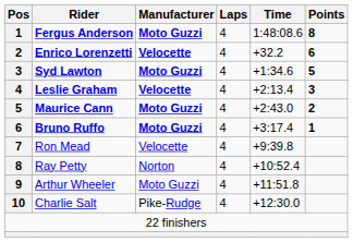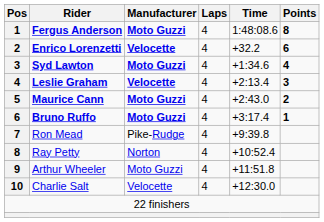 <table class="wikitable" style="font-size: 95%;">
 <tr>
 <th>Pos</th>
 <th>Rider</th>
 <th>Manufacturer</th>
 <th>Laps</th>
 <th>Time</th>
 <th>Points</th>
 </tr>
 <tr>
 <th>1</th>
 <td> <strong><a href='#'>Fergus Anderson</a></strong></td>
 <td><strong><a href='#'>Moto Guzzi</a></strong></td>
 <td>4</td>
 <td>1:48:08.6</td>
 <td><strong>8</strong></td>
 </tr>
 <tr>
 <th>2</th>
 <td> <strong><a href='#'>Enrico Lorenzetti</a></strong></td>
 <td><strong><a href='#'>Velocette</a></strong></td>
 <td>4</td>
 <td>+32.2</td>
 <td><strong>6</strong></td>
 </tr>
 <tr>
 <th>3</th>
 <td> <strong><a href='#'>Syd Lawton</a></strong></td>
 <td><strong><a href='#'>Moto Guzzi</a></strong></td>
 <td>4</td>
 <td>+1:34.6</td>
-<td><strong>5</strong></td>
+<td><strong>4</strong></td>
 </tr>
 <tr>
 <th>4</th>
 <td> <strong><a href='#'>Leslie Graham</a></strong></td>
 <td><strong><a href='#'>Velocette</a></strong></td>
 <td>4</td>
 <td>+2:13.4</td>
 <td><strong>3</strong></td>
 </tr>
 <tr>
 <th>5</th>
 <td> <strong><a href='#'>Maurice Cann</a></strong></td>
 <td><strong><a href='#'>Moto Guzzi</a></strong></td>
 <td>4</td>
 <td>+2:43.0</td>
 <td><strong>2</strong></td>
 </tr>
 <tr>
 <th>6</th>
 <td> <strong><a href='#'>Bruno Ruffo</a></strong></td>
 <td><strong><a href='#'>Moto Guzzi</a></strong></td>
 <td>4</td>
 <td>+3:17.4</td>
 <td><strong>1</strong></td>
 </tr>
 <tr>
 <th>7</th>
 <td> <a href='#'>Ron Mead</a></td>
-<td><a href='#'>Velocette</a></td>
+<td>Pike-<a href='#'>Rudge</a></td>
 <td>4</td>
 <td>+9:39.8</td>
 <td></td>
 </tr>
 <tr>
 <th>8</th>
 <td> <a href='#'>Ray Petty</a></td>
 <td><a href='#'>Norton</a></td>
 <td>4</td>
 <td>+10:52.4</td>
 <td></td>
 </tr>
 <tr>
 <th>9</th>
 <td> <a href='#'>Arthur Wheeler</a></td>
 <td><a href='#'>Moto Guzzi</a></td>
 <td>4</td>
 <td>+11:51.8</td>
 <td></td>
 </tr>
 <tr>
 <th>10</th>
 <td> <a href='#'>Charlie Salt</a></td>
-<td>Pike-<a href='#'>Rudge</a></td>
+<td><a href='#'>Velocette</a></td>
 <td>4</td>
 <td>+12:30.0</td>
 <td></td>
 </tr>
 <tr>
 <td colspan=6 align=center>22 finishers</td>
 </tr>
 <tr>
 <th colspan=6></th>
 </tr>
 </table>
